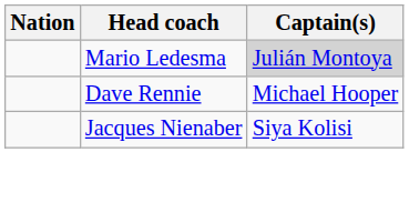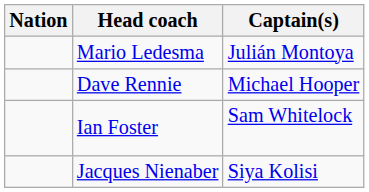 <table class="wikitable">
 <tr>
 <th>Nation</th>
 <th>Head coach</th>
 <th>Captain(s)</th>
 </tr>
 <tr>
 <td></td>
 <td> <a href='#'>Mario Ledesma</a></td>
-<td style="background: lightgrey;"><a href='#'>Julián Montoya</a></td>
+<td><a href='#'>Julián Montoya</a></td>
 </tr>
 <tr>
 <td></td>
 <td> <a href='#'>Dave Rennie</a></td>
 <td><a href='#'>Michael Hooper</a></td>
 </tr>
 <tr>
 <td></td>
+<td> <a href='#'>Ian Foster</a></td>
+<td><a href='#'>Sam Whitelock</a><br><br></td>
+</tr>
+<tr>
+<td></td>
 <td> <a href='#'>Jacques Nienaber</a></td>
 <td><a href='#'>Siya Kolisi</a></td>
 </tr>
 </table>
